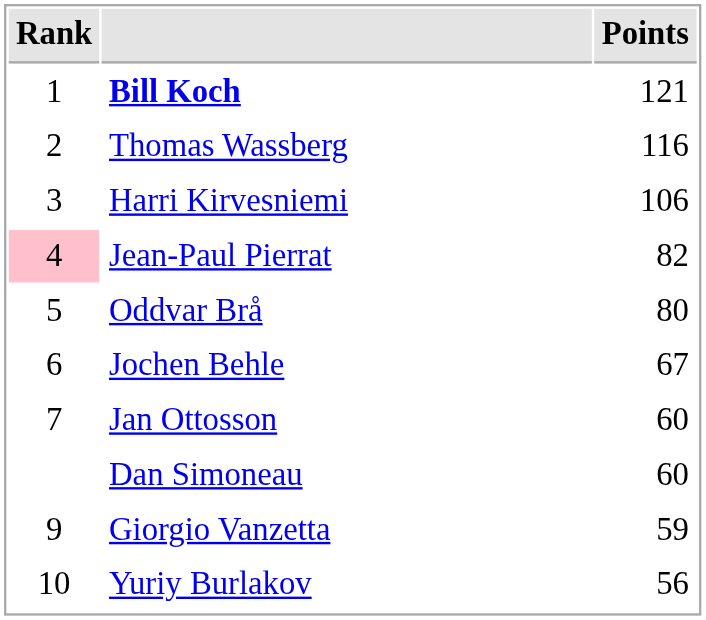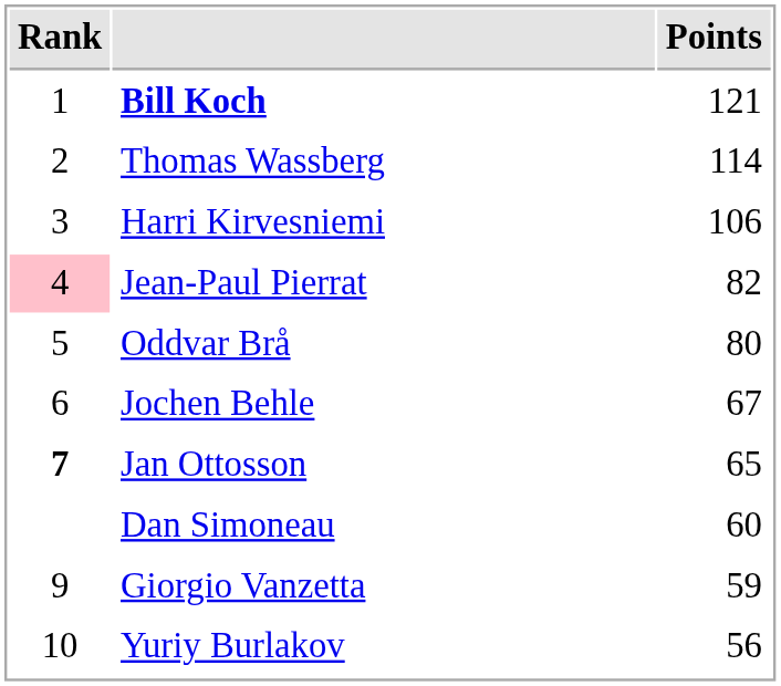 <table cellspacing="1" cellpadding="3" style="border:1px solid #AAAAAA;font-size:86%">
 <tr style="background-color: #E4E4E4;">
 <th style="border-bottom:1px solid #AAAAAA" width=10>Rank</th>
 <th style="border-bottom:1px solid #AAAAAA" width=200></th>
 <th style="border-bottom:1px solid #AAAAAA" width=20 align=right>Points</th>
 </tr>
 <tr>
 <td align=center>1</td>
 <td> <strong><a href='#'>Bill Koch</a></strong></td>
 <td align=right>121</td>
 </tr>
 <tr>
 <td align=center>2</td>
 <td> <a href='#'>Thomas Wassberg</a></td>
-<td align=right>116</td>
+<td align=right>114</td>
 </tr>
 <tr>
 <td align=center>3</td>
 <td> <a href='#'>Harri Kirvesniemi</a></td>
 <td align=right>106</td>
 </tr>
 <tr>
 <td align=center style="background: pink;">4</td>
 <td> <a href='#'>Jean-Paul Pierrat</a></td>
 <td align=right>82</td>
 </tr>
 <tr>
 <td align=center>5</td>
 <td> <a href='#'>Oddvar Brå</a></td>
 <td align=right>80</td>
 </tr>
 <tr>
 <td align=center>6</td>
 <td> <a href='#'>Jochen Behle</a></td>
 <td align=right>67</td>
 </tr>
 <tr>
-<td align=center>7</td>
+<td align=center><strong>7</strong></td>
 <td> <a href='#'>Jan Ottosson</a></td>
-<td align=right>60</td>
+<td align=right>65</td>
 </tr>
 <tr>
 <td align=center></td>
 <td> <a href='#'>Dan Simoneau</a></td>
 <td align=right>60</td>
 </tr>
 <tr>
 <td align=center>9</td>
 <td> <a href='#'>Giorgio Vanzetta</a></td>
 <td align=right>59</td>
 </tr>
 <tr>
 <td align=center>10</td>
 <td> <a href='#'>Yuriy Burlakov</a></td>
 <td align=right>56</td>
 </tr>
 </table>
